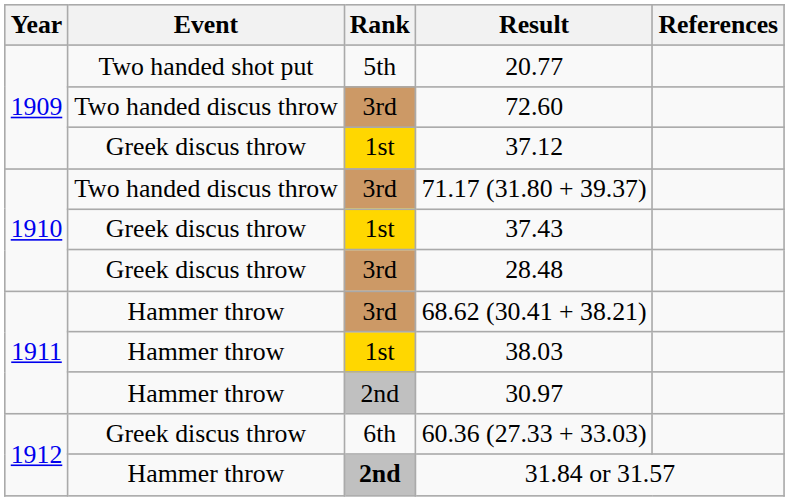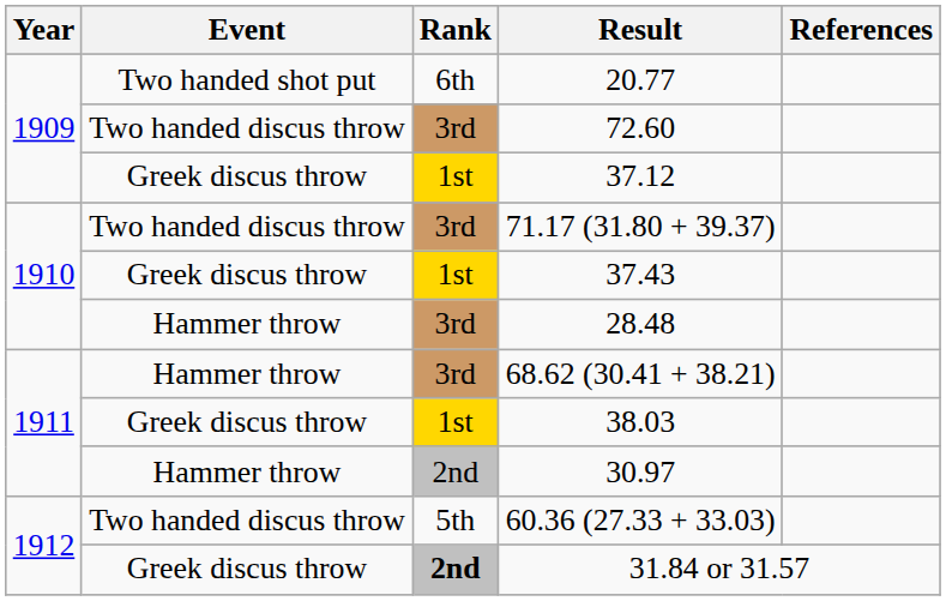 <table class="wikitable" style=" text-align:center;">
 <tr>
 <th>Year</th>
 <th>Event</th>
 <th>Rank</th>
 <th>Result</th>
 <th>References</th>
 </tr>
 <tr>
 <td rowspan=3><a href='#'>1909</a></td>
 <td>Two handed shot put</td>
-<td>5th</td>
+<td>6th</td>
 <td>20.77</td>
 <td></td>
 </tr>
 <tr>
 <td>Two handed discus throw</td>
 <td style=background-color:#cc9966>3rd</td>
 <td>72.60</td>
 <td></td>
 </tr>
 <tr>
 <td>Greek discus throw</td>
 <td style=background-color:gold>1st</td>
 <td>37.12</td>
 <td></td>
 </tr>
 <tr>
 <td rowspan=3><a href='#'>1910</a></td>
 <td>Two handed discus throw</td>
 <td style=background-color:#cc9966>3rd</td>
 <td>71.17 (31.80 + 39.37)</td>
 <td></td>
 </tr>
 <tr>
 <td>Greek discus throw</td>
 <td style=background-color:gold>1st</td>
 <td>37.43</td>
 <td></td>
 </tr>
 <tr>
-<td>Greek discus throw</td>
+<td>Hammer throw</td>
 <td style=background-color:#cc9966>3rd</td>
 <td>28.48</td>
 <td></td>
 </tr>
 <tr>
 <td rowspan=3><a href='#'>1911</a></td>
 <td>Hammer throw</td>
 <td style=background-color:#cc9966>3rd</td>
 <td>68.62 (30.41 + 38.21)</td>
 <td></td>
 </tr>
 <tr>
-<td>Hammer throw</td>
+<td>Greek discus throw</td>
 <td style=background-color:gold>1st</td>
 <td>38.03</td>
 <td></td>
 </tr>
 <tr>
 <td>Hammer throw</td>
 <td style=background-color:silver>2nd</td>
 <td>30.97</td>
 <td></td>
 </tr>
 <tr>
 <td rowspan=2><a href='#'>1912</a></td>
-<td>Greek discus throw</td>
-<td>6th</td>
+<td>Two handed discus throw</td>
+<td>5th</td>
 <td>60.36 (27.33 + 33.03)</td>
 <td></td>
 </tr>
 <tr>
-<td>Hammer throw</td>
+<td>Greek discus throw</td>
 <td style=background-color:silver><strong>2nd</strong></td>
 <td colspan=2>31.84 or 31.57</td>
 </tr>
 </table>
